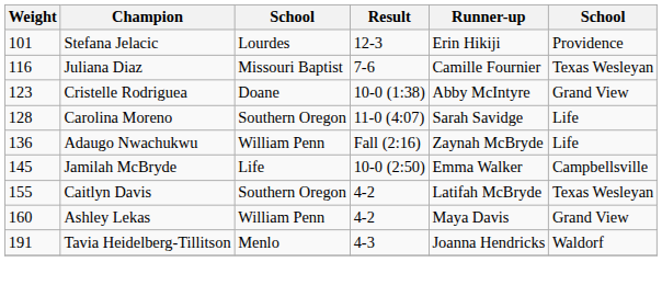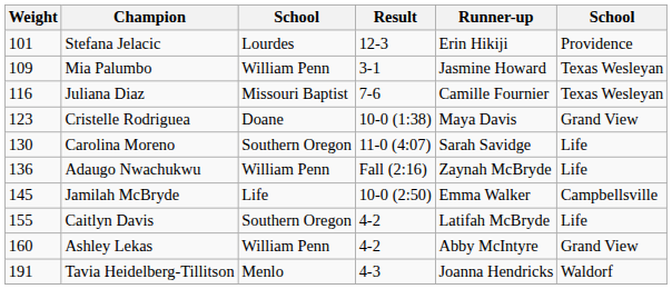 <table class="wikitable">
 <tr>
 <th>Weight</th>
 <th>Champion</th>
 <th>School</th>
 <th>Result</th>
 <th>Runner-up</th>
 <th>School</th>
 </tr>
 <tr>
 <td>101</td>
 <td>Stefana Jelacic</td>
 <td>Lourdes</td>
 <td>12-3</td>
 <td>Erin Hikiji</td>
 <td>Providence</td>
 </tr>
 <tr>
+<td>109</td>
+<td>Mia Palumbo</td>
+<td>William Penn</td>
+<td>3-1</td>
+<td>Jasmine Howard</td>
+<td>Texas Wesleyan</td>
+</tr>
+<tr>
 <td>116</td>
 <td>Juliana Diaz</td>
 <td>Missouri Baptist</td>
 <td>7-6</td>
 <td>Camille Fournier</td>
 <td>Texas Wesleyan</td>
 </tr>
 <tr>
 <td>123</td>
 <td>Cristelle Rodriguea</td>
 <td>Doane</td>
 <td>10-0 (1:38)</td>
-<td>Abby McIntyre</td>
+<td>Maya Davis</td>
 <td>Grand View</td>
 </tr>
 <tr>
-<td>128</td>
+<td>130</td>
 <td>Carolina Moreno</td>
 <td>Southern Oregon</td>
 <td>11-0 (4:07)</td>
 <td>Sarah Savidge</td>
 <td>Life</td>
 </tr>
 <tr>
 <td>136</td>
 <td>Adaugo Nwachukwu</td>
 <td>William Penn</td>
 <td>Fall (2:16)</td>
 <td>Zaynah McBryde</td>
 <td>Life</td>
 </tr>
 <tr>
 <td>145</td>
 <td>Jamilah McBryde</td>
 <td>Life</td>
 <td>10-0 (2:50)</td>
 <td>Emma Walker</td>
 <td>Campbellsville</td>
 </tr>
 <tr>
 <td>155</td>
 <td>Caitlyn Davis</td>
 <td>Southern Oregon</td>
 <td>4-2</td>
 <td>Latifah McBryde</td>
-<td>Texas Wesleyan</td>
+<td>Life</td>
 </tr>
 <tr>
 <td>160</td>
 <td>Ashley Lekas</td>
 <td>William Penn</td>
 <td>4-2</td>
-<td>Maya Davis</td>
+<td>Abby McIntyre</td>
 <td>Grand View</td>
 </tr>
 <tr>
 <td>191</td>
 <td>Tavia Heidelberg-Tillitson</td>
 <td>Menlo</td>
 <td>4-3</td>
 <td>Joanna Hendricks</td>
 <td>Waldorf</td>
 </tr>
 <tr>
 </tr>
 </table>
